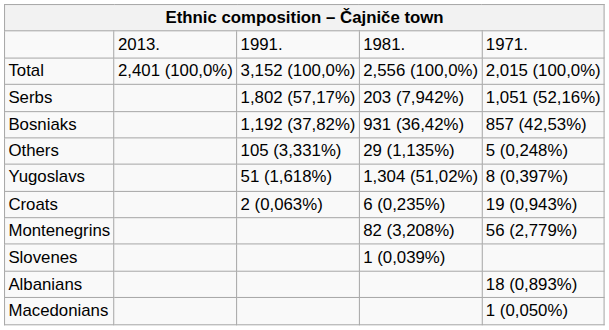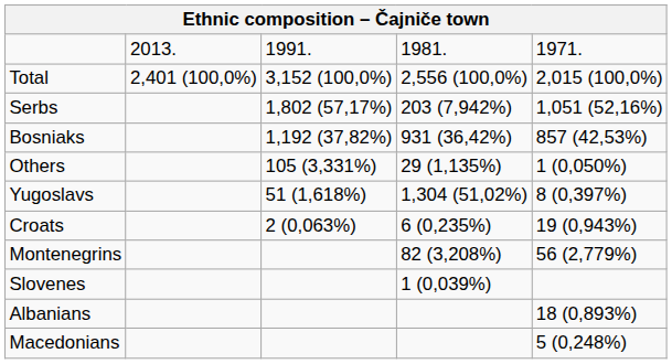 <table class="wikitable">
 <tr>
 <th colspan="8">Ethnic composition – Čajniče town</th>
 </tr>
 <tr>
 <td></td>
 <td>2013.</td>
 <td>1991.</td>
 <td>1981.</td>
 <td>1971.</td>
 </tr>
 <tr>
 <td>Total</td>
 <td>2,401 (100,0%)</td>
 <td>3,152 (100,0%)</td>
 <td>2,556 (100,0%)</td>
 <td>2,015 (100,0%)</td>
 </tr>
 <tr>
 <td>Serbs</td>
 <td></td>
 <td>1,802 (57,17%)</td>
 <td>203 (7,942%)</td>
 <td>1,051 (52,16%)</td>
 </tr>
 <tr>
 <td>Bosniaks</td>
 <td></td>
 <td>1,192 (37,82%)</td>
 <td>931 (36,42%)</td>
 <td>857 (42,53%)</td>
 </tr>
 <tr>
 <td>Others</td>
 <td></td>
 <td>105 (3,331%)</td>
 <td>29 (1,135%)</td>
-<td>5 (0,248%)</td>
+<td>1 (0,050%)</td>
 </tr>
 <tr>
 <td>Yugoslavs</td>
 <td></td>
 <td>51 (1,618%)</td>
 <td>1,304 (51,02%)</td>
 <td>8 (0,397%)</td>
 </tr>
 <tr>
 <td>Croats</td>
 <td></td>
 <td>2 (0,063%)</td>
 <td>6 (0,235%)</td>
 <td>19 (0,943%)</td>
 </tr>
 <tr>
 <td>Montenegrins</td>
 <td></td>
 <td></td>
 <td>82 (3,208%)</td>
 <td>56 (2,779%)</td>
 </tr>
 <tr>
 <td>Slovenes</td>
 <td></td>
 <td></td>
 <td>1 (0,039%)</td>
 <td></td>
 </tr>
 <tr>
 <td>Albanians</td>
 <td></td>
 <td></td>
 <td></td>
 <td>18 (0,893%)</td>
 </tr>
 <tr>
 <td>Macedonians</td>
 <td></td>
 <td></td>
 <td></td>
-<td>1 (0,050%)</td>
+<td>5 (0,248%)</td>
 </tr>
 </table>
